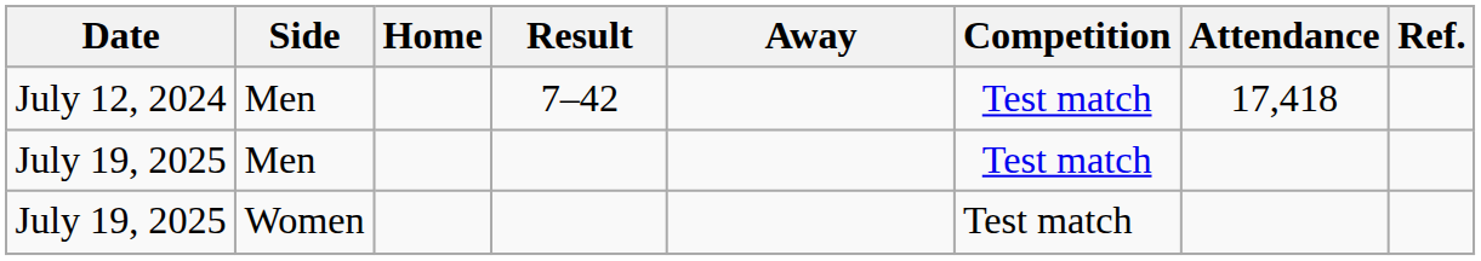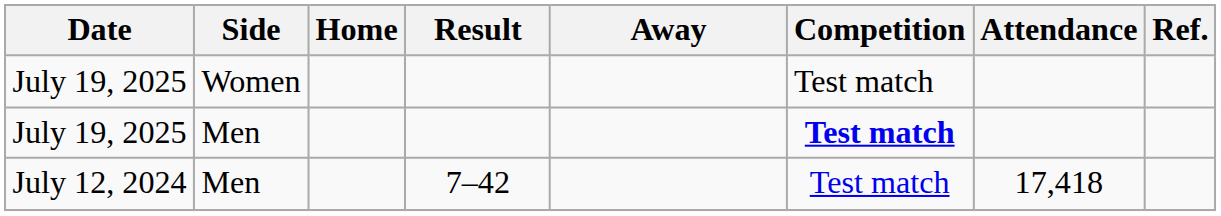 <table class="wikitable">
 <tr>
 <th>Date</th>
 <th>Side</th>
 <th>Home</th>
 <th width="65px">Result</th>
 <th width="110px">Away</th>
 <th>Competition</th>
 <th>Attendance</th>
 <th>Ref.</th>
 </tr>
 <tr>
+<td>July 19, 2025</td>
+<td>Women</td>
+<td></td>
+<td></td>
+<td></td>
+<td>Test match</td>
+<td></td>
+<td></td>
+</tr>
+<tr>
+<td>July 19, 2025</td>
+<td>Men</td>
+<td></td>
+<td style="text-align:center;"></td>
+<td></td>
+<td style="text-align:center;"><strong><a href='#'>Test match</a></strong></td>
+<td style="text-align:center;"></td>
+<td></td>
+</tr>
+<tr>
 <td>July 12, 2024</td>
 <td>Men</td>
 <td></td>
 <td style="text-align:center;">7–42</td>
 <td></td>
 <td style="text-align:center;"><a href='#'>Test match</a></td>
 <td style="text-align:center;">17,418</td>
 <td></td>
 </tr>
 <tr>
-<td>July 19, 2025</td>
-<td>Men</td>
-<td></td>
-<td style="text-align:center;"></td>
-<td></td>
-<td style="text-align:center;"><a href='#'>Test match</a></td>
-<td style="text-align:center;"></td>
-<td></td>
-</tr>
-<tr>
-<td>July 19, 2025</td>
-<td>Women</td>
-<td></td>
-<td></td>
-<td></td>
-<td>Test match</td>
-<td></td>
-<td></td>
-</tr>
-<tr>
 </tr>
 </table>
